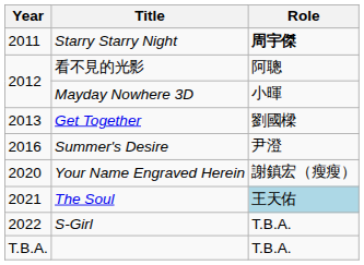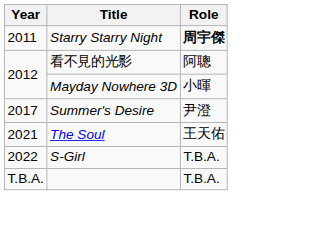 <table class="wikitable">
 <tr>
 <th>Year</th>
 <th>Title</th>
 <th>Role</th>
 </tr>
 <tr>
 <td>2011</td>
 <td><em>Starry Starry Night</em></td>
 <td><strong>周宇傑</strong></td>
 </tr>
 <tr>
 <td rowspan="2">2012</td>
 <td>看不見的光影</td>
 <td>阿聰</td>
 </tr>
 <tr>
 <td><em>Mayday Nowhere 3D</em></td>
 <td>小暉</td>
 </tr>
 <tr>
-<td>2013</td>
-<td><em><a href='#'>Get Together</a></em></td>
-<td>劉國樑</td>
-</tr>
-<tr>
-<td>2016</td>
+<td>2017</td>
 <td><em>Summer's Desire</em></td>
 <td>尹澄</td>
 </tr>
 <tr>
-<td>2020</td>
-<td><em>Your Name Engraved Herein</em></td>
-<td>謝鎮宏（瘦瘦）</td>
-</tr>
-<tr>
 <td>2021</td>
 <td><em><a href='#'>The Soul</a></em></td>
-<td style="background: lightblue;">王天佑</td>
+<td>王天佑</td>
 </tr>
 <tr>
 <td>2022</td>
 <td><em>S-Girl</em></td>
 <td>T.B.A.</td>
 </tr>
 <tr>
 <td>T.B.A.</td>
 <td></td>
 <td>T.B.A.</td>
 </tr>
 </table>
